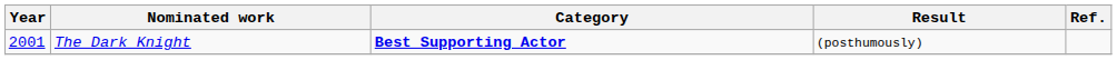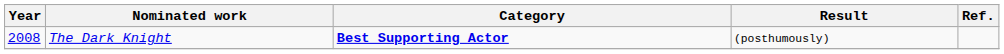 <table class="wikitable sortable" width=75%>
 <tr>
 <th width = 33px>Year</th>
 <th>Nominated work</th>
 <th>Category</th>
 <th>Result</th>
 <th width = 33px>Ref.</th>
 </tr>
 <tr>
-<td><a href='#'>2001</a></td>
+<td><a href='#'>2008</a></td>
 <td><em><a href='#'>The Dark Knight</a></em></td>
 <td><strong><a href='#'>Best Supporting Actor</a></strong></td>
 <td> <small>(posthumously)</small></td>
 <td></td>
 </tr>
 <tr>
 </tr>
 </table>
